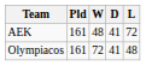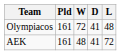 <table class="wikitable sortable">
 <tr>
 <th>Team </th>
 <th>Pld</th>
 <th>W</th>
 <th>D</th>
 <th>L</th>
 </tr>
 <tr>
+<td>Olympiacos</td>
+<td>161</td>
+<td>72</td>
+<td>41</td>
+<td>48</td>
+</tr>
+<tr>
 <td>AEK</td>
 <td>161</td>
 <td>48</td>
 <td>41</td>
 <td>72</td>
 </tr>
-<tr>
-<td>Olympiacos</td>
-<td>161</td>
-<td>72</td>
-<td>41</td>
-<td>48</td>
-</tr>
 </table>
